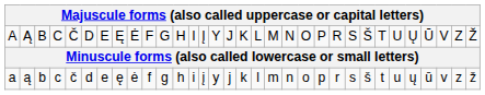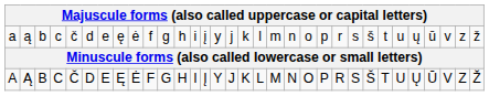 <table class=wikitable style="text-align:center;">
 <tr>
 <th colspan="32"><a href='#'>Majuscule forms</a> (also called <strong>uppercase</strong> or <strong>capital letters</strong>)</th>
+</tr>
+<tr>
+<td>a</td>
+<td>ą</td>
+<td>b</td>
+<td>c</td>
+<td>č</td>
+<td>d</td>
+<td>e</td>
+<td>ę</td>
+<td>ė</td>
+<td>f</td>
+<td>g</td>
+<td>h</td>
+<td>i</td>
+<td>į</td>
+<td>y</td>
+<td>j</td>
+<td>k</td>
+<td>l</td>
+<td>m</td>
+<td>n</td>
+<td>o</td>
+<td>p</td>
+<td>r</td>
+<td>s</td>
+<td>š</td>
+<td>t</td>
+<td>u</td>
+<td>ų</td>
+<td>ū</td>
+<td>v</td>
+<td>z</td>
+<td>ž</td>
+</tr>
+<tr>
+<th colspan="32"><a href='#'>Minuscule forms</a> (also called <strong>lowercase</strong> or <strong>small letters</strong>)</th>
 </tr>
 <tr>
 <td>A</td>
 <td>Ą</td>
 <td>B</td>
 <td>C</td>
 <td>Č</td>
 <td>D</td>
 <td>E</td>
 <td>Ę</td>
 <td>Ė</td>
 <td>F</td>
 <td>G</td>
 <td>H</td>
 <td>I</td>
 <td>Į</td>
 <td>Y</td>
 <td>J</td>
 <td>K</td>
 <td>L</td>
 <td>M</td>
 <td>N</td>
 <td>O</td>
 <td>P</td>
 <td>R</td>
 <td>S</td>
 <td>Š</td>
 <td>T</td>
 <td>U</td>
 <td>Ų</td>
 <td>Ū</td>
 <td>V</td>
 <td>Z</td>
 <td>Ž</td>
 </tr>
-<tr>
-<th colspan="32"><a href='#'>Minuscule forms</a> (also called <strong>lowercase</strong> or <strong>small letters</strong>)</th>
-</tr>
-<tr>
-<td>a</td>
-<td>ą</td>
-<td>b</td>
-<td>c</td>
-<td>č</td>
-<td>d</td>
-<td>e</td>
-<td>ę</td>
-<td>ė</td>
-<td>f</td>
-<td>g</td>
-<td>h</td>
-<td>i</td>
-<td>į</td>
-<td>y</td>
-<td>j</td>
-<td>k</td>
-<td>l</td>
-<td>m</td>
-<td>n</td>
-<td>o</td>
-<td>p</td>
-<td>r</td>
-<td>s</td>
-<td>š</td>
-<td>t</td>
-<td>u</td>
-<td>ų</td>
-<td>ū</td>
-<td>v</td>
-<td>z</td>
-<td>ž</td>
-</tr>
 </table>
